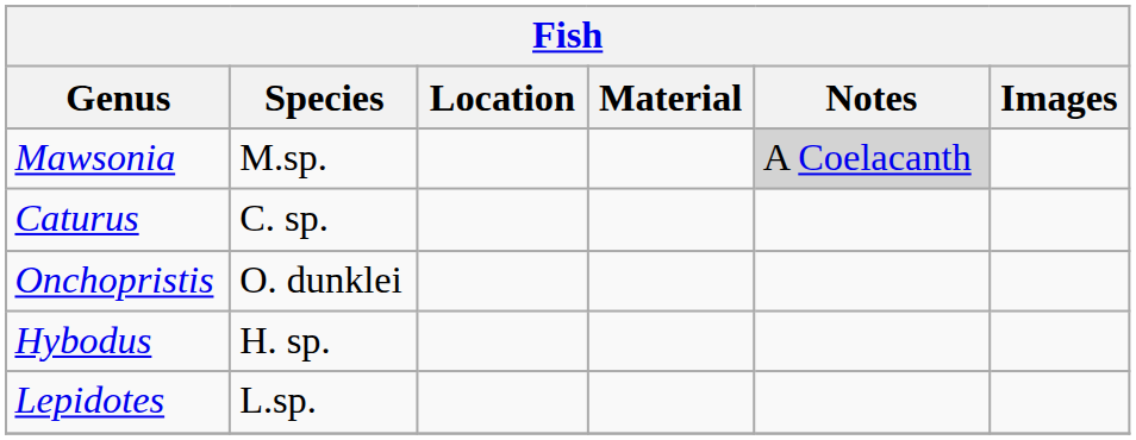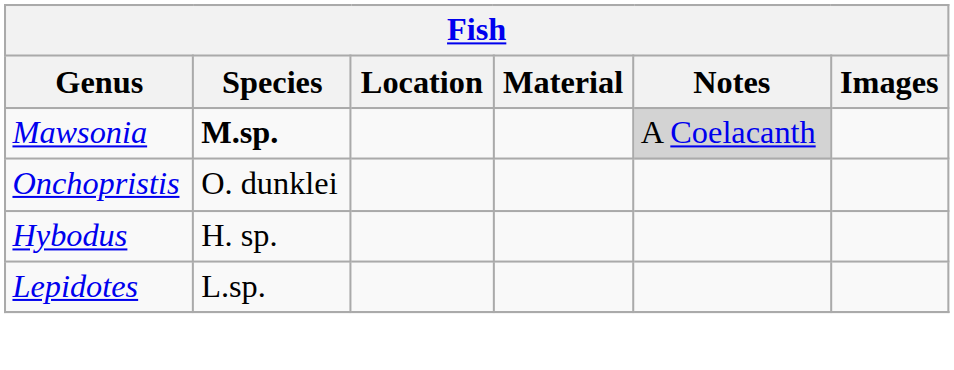 <table class="wikitable" align="center" width="75%">
 <tr>
 <th colspan="6" align="center"><a href='#'>Fish</a></th>
 </tr>
 <tr>
 <th>Genus</th>
 <th>Species</th>
 <th>Location</th>
 <th>Material</th>
 <th>Notes</th>
 <th>Images</th>
 </tr>
 <tr>
 <td><em><a href='#'>Mawsonia</a></em></td>
-<td>M.sp.</td>
+<td><strong>M.sp.</strong></td>
 <td></td>
 <td></td>
 <td style="background: lightgrey;">A <a href='#'>Coelacanth</a></td>
 <td><br></td>
-</tr>
-<tr>
-<td><em><a href='#'>Caturus</a></em></td>
-<td>C. sp.</td>
-<td></td>
-<td></td>
-<td></td>
-<td></td>
 </tr>
 <tr>
 <td><em><a href='#'>Onchopristis</a></em></td>
 <td>O. dunklei</td>
 <td></td>
 <td></td>
 <td></td>
 <td></td>
 </tr>
 <tr>
 <td><em><a href='#'>Hybodus</a></em></td>
 <td>H. sp.</td>
 <td></td>
 <td></td>
 <td></td>
 <td></td>
 </tr>
 <tr>
 <td><em><a href='#'>Lepidotes</a></em></td>
 <td>L.sp.</td>
 <td></td>
 <td></td>
 <td></td>
 <td></td>
 </tr>
 <tr>
 </tr>
 </table>
